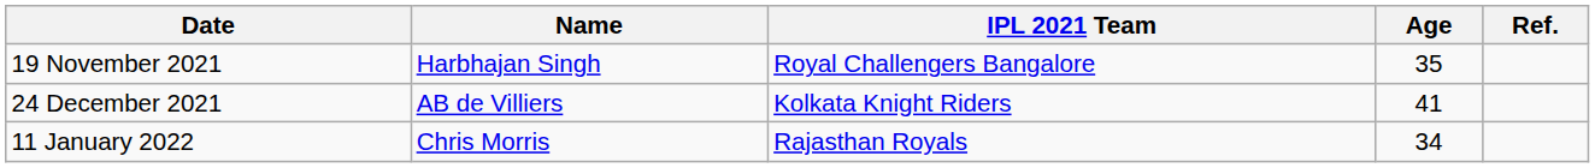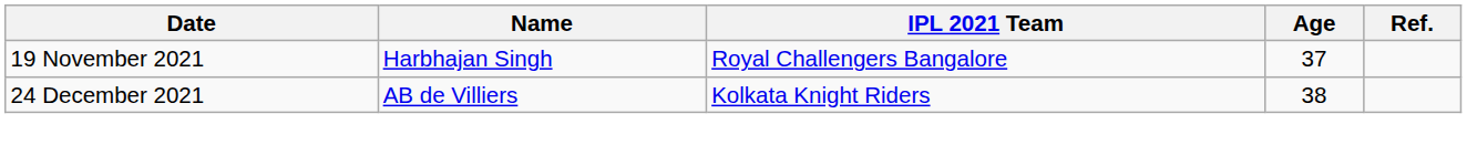 <table class="wikitable"  style="font-size:85%; width:55%;">
 <tr>
 <th style="background:; color:; text-align:center;"><strong>Date</strong></th>
 <th style="background:; color:; text-align:center;"><strong>Name</strong></th>
 <th style="background:; color:; text-align:center;"><strong><a href='#'>IPL 2021</a> Team</strong></th>
 <th style="background:; color:; text-align:center;"><strong>Age</strong></th>
 <th style="background:; color:; text-align:center;"><strong>Ref.</strong></th>
 </tr>
 <tr>
 <td>19 November 2021</td>
 <td> <a href='#'>Harbhajan Singh</a></td>
 <td><a href='#'>Royal Challengers Bangalore</a></td>
-<td align=center>35</td>
+<td align=center>37</td>
 <td align=center></td>
 </tr>
 <tr>
 <td>24 December 2021</td>
 <td> <a href='#'>AB de Villiers</a></td>
 <td><a href='#'>Kolkata Knight Riders</a></td>
-<td align=center>41</td>
-<td align=center></td>
-</tr>
-<tr>
-<td>11 January 2022</td>
-<td> <a href='#'>Chris Morris</a></td>
-<td><a href='#'>Rajasthan Royals</a></td>
-<td align=center>34</td>
+<td align=center>38</td>
 <td align=center></td>
 </tr>
 </table>
